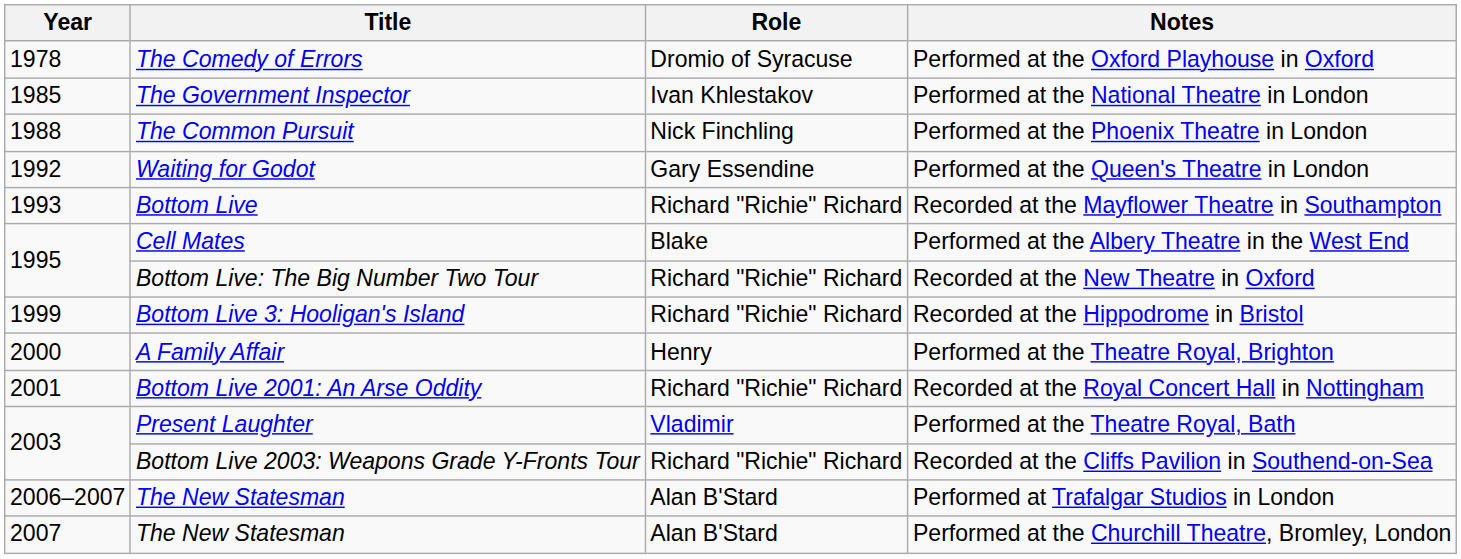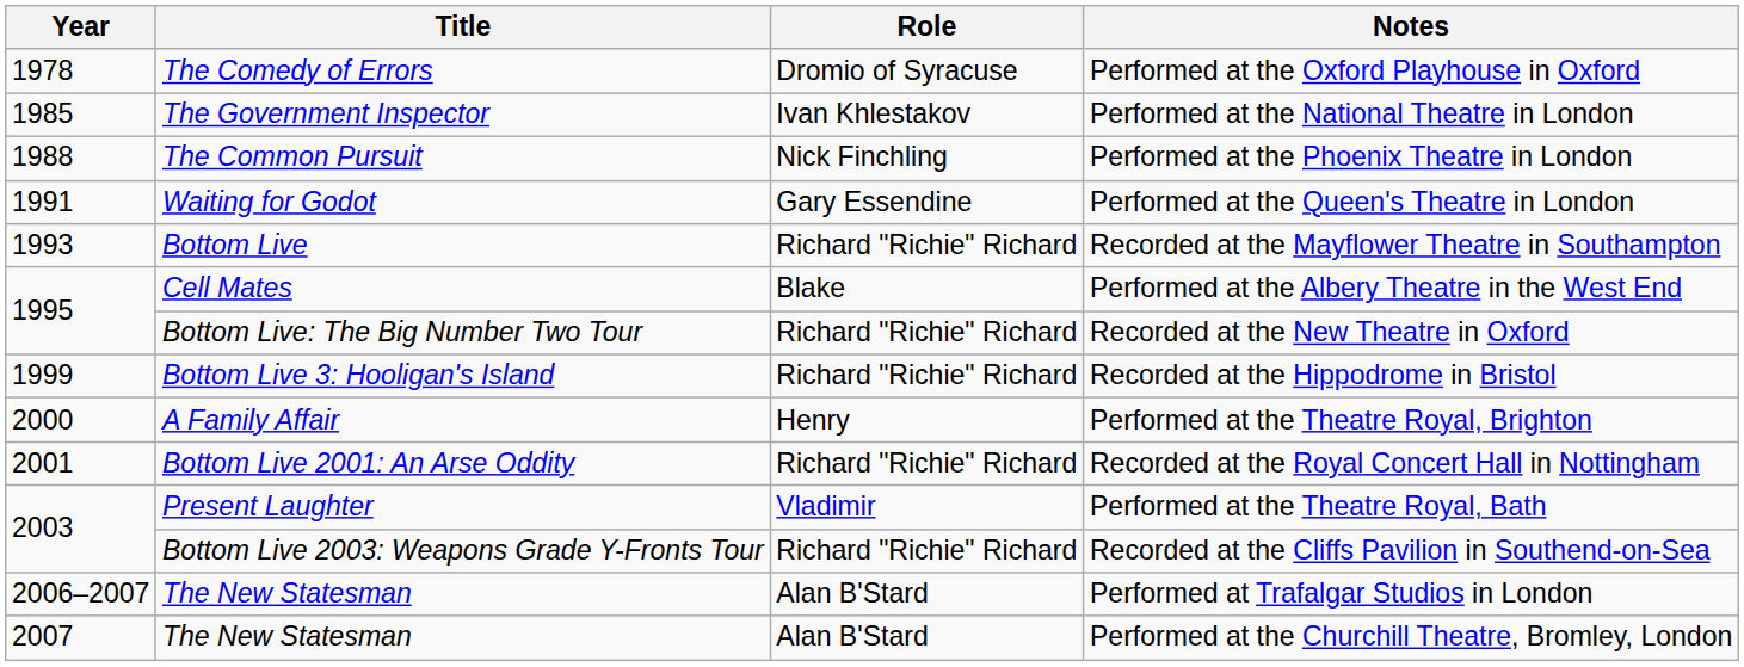 <table class="wikitable sortable">
 <tr>
 <th>Year</th>
 <th>Title</th>
 <th>Role</th>
 <th class="unsortable">Notes</th>
 </tr>
 <tr>
 <td>1978</td>
 <td><em><a href='#'>The Comedy of Errors</a></em></td>
 <td>Dromio of Syracuse</td>
 <td>Performed at the <a href='#'>Oxford Playhouse</a> in <a href='#'>Oxford</a></td>
 </tr>
 <tr>
 <td>1985</td>
 <td><em><a href='#'>The Government Inspector</a></em></td>
 <td>Ivan Khlestakov</td>
 <td>Performed at the <a href='#'>National Theatre</a> in London</td>
 </tr>
 <tr>
 <td>1988</td>
 <td><em><a href='#'>The Common Pursuit</a></em></td>
 <td>Nick Finchling</td>
 <td>Performed at the <a href='#'>Phoenix Theatre</a> in London</td>
 </tr>
 <tr>
-<td>1992</td>
+<td>1991</td>
 <td><em><a href='#'>Waiting for Godot</a></em></td>
 <td>Gary Essendine</td>
 <td>Performed at the <a href='#'>Queen's Theatre</a> in London</td>
 </tr>
 <tr>
 <td>1993</td>
 <td><em><a href='#'>Bottom Live</a></em></td>
 <td>Richard "Richie" Richard</td>
 <td>Recorded at the <a href='#'>Mayflower Theatre</a> in <a href='#'>Southampton</a></td>
 </tr>
 <tr>
 <td rowspan=2>1995</td>
 <td><em><a href='#'>Cell Mates</a></em></td>
 <td>Blake</td>
 <td>Performed at the <a href='#'>Albery Theatre</a> in the <a href='#'>West End</a></td>
 </tr>
 <tr>
 <td><em>Bottom Live: The Big Number Two Tour</em></td>
 <td>Richard "Richie" Richard</td>
 <td>Recorded at the <a href='#'>New Theatre</a> in <a href='#'>Oxford</a></td>
 </tr>
 <tr>
 <td>1999</td>
 <td><em><a href='#'>Bottom Live 3: Hooligan's Island</a></em></td>
 <td>Richard "Richie" Richard</td>
 <td>Recorded at the <a href='#'>Hippodrome</a> in <a href='#'>Bristol</a></td>
 </tr>
 <tr>
 <td>2000</td>
 <td><em><a href='#'>A Family Affair</a></em></td>
 <td>Henry</td>
 <td>Performed at the <a href='#'>Theatre Royal, Brighton</a></td>
 </tr>
 <tr>
 <td>2001</td>
 <td><em><a href='#'>Bottom Live 2001: An Arse Oddity</a></em></td>
 <td>Richard "Richie" Richard</td>
 <td>Recorded at the <a href='#'>Royal Concert Hall</a> in <a href='#'>Nottingham</a></td>
 </tr>
 <tr>
 <td rowspan=2>2003</td>
 <td><em><a href='#'>Present Laughter</a></em></td>
 <td><a href='#'>Vladimir</a></td>
 <td>Performed at the <a href='#'>Theatre Royal, Bath</a></td>
 </tr>
 <tr>
 <td><em>Bottom Live 2003: Weapons Grade Y-Fronts Tour</em></td>
 <td>Richard "Richie" Richard</td>
 <td>Recorded at the <a href='#'>Cliffs Pavilion</a> in <a href='#'>Southend-on-Sea</a></td>
 </tr>
 <tr>
 <td>2006–2007</td>
 <td><em><a href='#'>The New Statesman</a></em></td>
 <td>Alan B'Stard</td>
 <td>Performed at <a href='#'>Trafalgar Studios</a> in London</td>
 </tr>
 <tr>
 <td>2007</td>
 <td><em>The New Statesman</em></td>
 <td>Alan B'Stard</td>
 <td>Performed at the <a href='#'>Churchill Theatre</a>, Bromley, London</td>
 </tr>
 </table>
